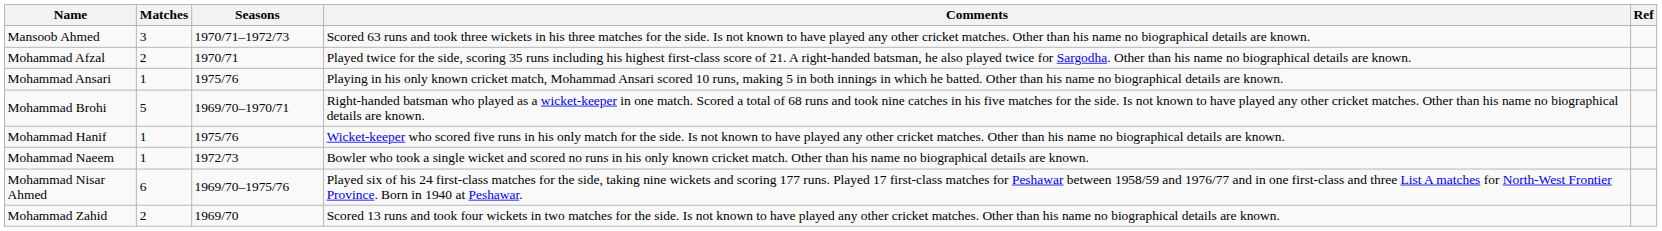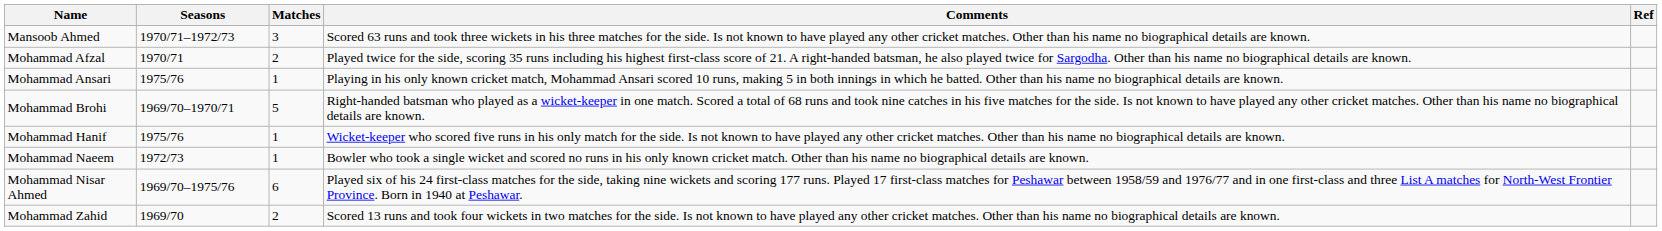 <table class="wikitable">
 <tr>
 <th style="width:150px">Name</th>
+<th style="width:150px">Seasons</th>
 <th>Matches</th>
-<th style="width:150px">Seasons</th>
 <th>Comments</th>
 <th>Ref</th>
 </tr>
 <tr>
 <td>Mansoob Ahmed</td>
+<td>1970/71–1972/73</td>
 <td>3</td>
-<td>1970/71–1972/73</td>
 <td>Scored 63 runs and took three wickets in his three matches for the side. Is not known to have played any other cricket matches. Other than his name no biographical details are known.</td>
 <td></td>
 </tr>
 <tr>
 <td>Mohammad Afzal</td>
+<td>1970/71</td>
 <td>2</td>
-<td>1970/71</td>
 <td>Played twice for the side, scoring 35 runs including his highest first-class score of 21. A right-handed batsman, he also played twice for <a href='#'>Sargodha</a>. Other than his name no biographical details are known.</td>
 <td></td>
 </tr>
 <tr>
 <td>Mohammad Ansari</td>
+<td>1975/76</td>
 <td>1</td>
-<td>1975/76</td>
 <td>Playing in his only known cricket match, Mohammad Ansari scored 10 runs, making 5 in both innings in which he batted. Other than his name no biographical details are known.</td>
 <td></td>
 </tr>
 <tr>
 <td>Mohammad Brohi</td>
+<td>1969/70–1970/71</td>
 <td>5</td>
-<td>1969/70–1970/71</td>
 <td>Right-handed batsman who played as a <a href='#'>wicket-keeper</a> in one match. Scored a total of 68 runs and took nine catches in his five matches for the side. Is not known to have played any other cricket matches. Other than his name no biographical details are known.</td>
 <td></td>
 </tr>
 <tr>
 <td>Mohammad Hanif</td>
+<td>1975/76</td>
 <td>1</td>
-<td>1975/76</td>
 <td><a href='#'>Wicket-keeper</a> who scored five runs in his only match for the side. Is not known to have played any other cricket matches. Other than his name no biographical details are known.</td>
 <td></td>
 </tr>
 <tr>
 <td>Mohammad Naeem</td>
+<td>1972/73</td>
 <td>1</td>
-<td>1972/73</td>
 <td>Bowler who took a single wicket and scored no runs in his only known cricket match. Other than his name no biographical details are known.</td>
 <td></td>
 </tr>
 <tr>
 <td>Mohammad Nisar Ahmed</td>
+<td>1969/70–1975/76</td>
 <td>6</td>
-<td>1969/70–1975/76</td>
 <td>Played six of his 24 first-class matches for the side, taking nine wickets and scoring 177 runs. Played 17 first-class matches for <a href='#'>Peshawar</a> between 1958/59 and 1976/77 and in one first-class and three <a href='#'>List A matches</a> for <a href='#'>North-West Frontier Province</a>. Born in 1940 at <a href='#'>Peshawar</a>.</td>
 <td></td>
 </tr>
 <tr>
 <td>Mohammad Zahid</td>
+<td>1969/70</td>
 <td>2</td>
-<td>1969/70</td>
 <td>Scored 13 runs and took four wickets in two matches for the side. Is not known to have played any other cricket matches. Other than his name no biographical details are known.</td>
 <td></td>
 </tr>
 </table>
